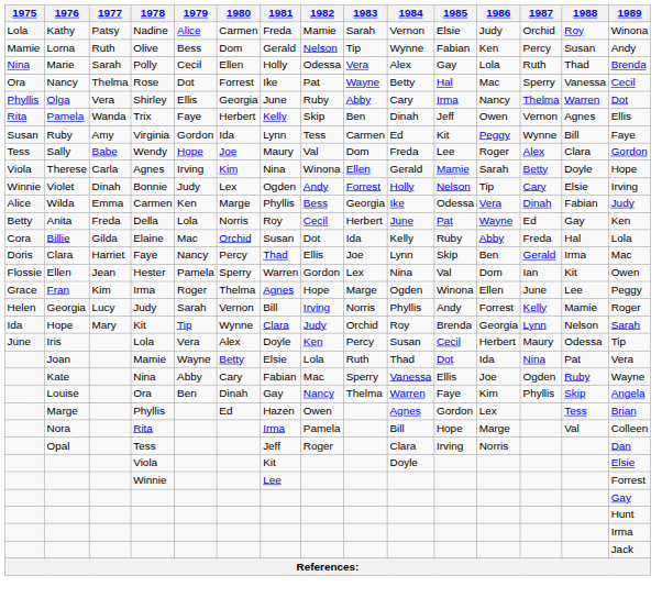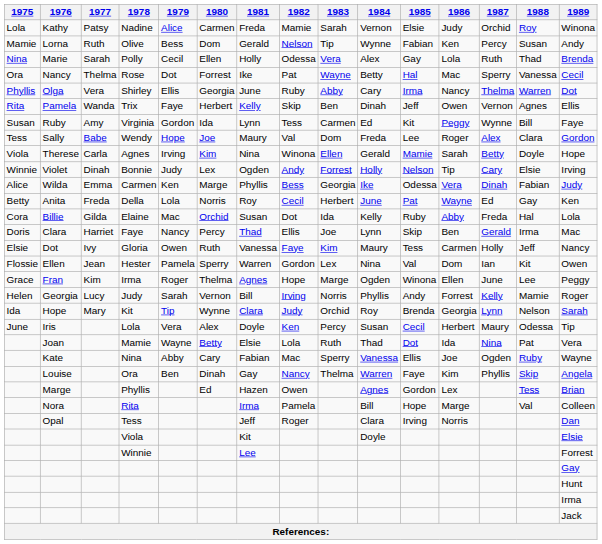 <table class="wikitable" width="100%">
 <tr>
 <th><a href='#'>1975</a></th>
 <th><a href='#'>1976</a></th>
 <th><a href='#'>1977</a></th>
 <th><a href='#'>1978</a></th>
 <th><a href='#'>1979</a></th>
 <th><a href='#'>1980</a></th>
 <th><a href='#'>1981</a></th>
 <th><a href='#'>1982</a></th>
 <th><a href='#'>1983</a></th>
 <th><a href='#'>1984</a></th>
 <th><a href='#'>1985</a></th>
 <th><a href='#'>1986</a></th>
 <th><a href='#'>1987</a></th>
 <th><a href='#'>1988</a></th>
 <th><a href='#'>1989</a></th>
 </tr>
 <tr>
 <td>Lola</td>
 <td>Kathy</td>
 <td>Patsy</td>
 <td>Nadine</td>
 <td><a href='#'>Alice</a></td>
 <td>Carmen</td>
 <td>Freda</td>
 <td>Mamie</td>
 <td>Sarah</td>
 <td>Vernon</td>
 <td>Elsie</td>
 <td>Judy</td>
 <td>Orchid</td>
 <td><a href='#'>Roy</a></td>
 <td>Winona</td>
 </tr>
 <tr>
 <td>Mamie</td>
 <td>Lorna</td>
 <td>Ruth</td>
 <td>Olive</td>
 <td>Bess</td>
 <td>Dom</td>
 <td>Gerald</td>
 <td><a href='#'>Nelson</a></td>
 <td>Tip</td>
 <td>Wynne</td>
 <td>Fabian</td>
 <td>Ken</td>
 <td>Percy</td>
 <td>Susan</td>
 <td>Andy</td>
 </tr>
 <tr>
 <td><a href='#'>Nina</a></td>
 <td>Marie</td>
 <td>Sarah</td>
 <td>Polly</td>
 <td>Cecil</td>
 <td>Ellen</td>
 <td>Holly</td>
 <td>Odessa</td>
 <td><a href='#'>Vera</a></td>
 <td>Alex</td>
 <td>Gay</td>
 <td>Lola</td>
 <td>Ruth</td>
 <td>Thad</td>
 <td><a href='#'>Brenda</a></td>
 </tr>
 <tr>
 <td>Ora</td>
 <td>Nancy</td>
 <td>Thelma</td>
 <td>Rose</td>
 <td>Dot</td>
 <td>Forrest</td>
 <td>Ike</td>
 <td>Pat</td>
 <td><a href='#'>Wayne</a></td>
 <td>Betty</td>
 <td><a href='#'>Hal</a></td>
 <td>Mac</td>
 <td>Sperry</td>
 <td>Vanessa</td>
 <td><a href='#'>Cecil</a></td>
 </tr>
 <tr>
 <td><a href='#'>Phyllis</a></td>
 <td><a href='#'>Olga</a></td>
 <td>Vera</td>
 <td>Shirley</td>
 <td>Ellis</td>
 <td>Georgia</td>
 <td>June</td>
 <td>Ruby</td>
 <td><a href='#'>Abby</a></td>
 <td>Cary</td>
 <td><a href='#'>Irma</a></td>
 <td>Nancy</td>
 <td><a href='#'>Thelma</a></td>
 <td><a href='#'>Warren</a></td>
 <td><a href='#'>Dot</a></td>
 </tr>
 <tr>
 <td><a href='#'>Rita</a></td>
 <td><a href='#'>Pamela</a></td>
 <td>Wanda</td>
 <td>Trix</td>
 <td>Faye</td>
 <td>Herbert</td>
 <td><a href='#'>Kelly</a></td>
 <td>Skip</td>
 <td>Ben</td>
 <td>Dinah</td>
 <td>Jeff</td>
 <td>Owen</td>
 <td>Vernon</td>
 <td>Agnes</td>
 <td>Ellis</td>
 </tr>
 <tr>
 <td>Susan</td>
 <td>Ruby</td>
 <td>Amy</td>
 <td>Virginia</td>
 <td>Gordon</td>
 <td>Ida</td>
 <td>Lynn</td>
 <td>Tess</td>
 <td>Carmen</td>
 <td>Ed</td>
 <td>Kit</td>
 <td><a href='#'>Peggy</a></td>
 <td>Wynne</td>
 <td>Bill</td>
 <td>Faye</td>
 </tr>
 <tr>
 <td>Tess</td>
 <td>Sally</td>
 <td><a href='#'>Babe</a></td>
 <td>Wendy</td>
 <td><a href='#'>Hope</a></td>
 <td><a href='#'>Joe</a></td>
 <td>Maury</td>
 <td>Val</td>
 <td>Dom</td>
 <td>Freda</td>
 <td>Lee</td>
 <td>Roger</td>
 <td><a href='#'>Alex</a></td>
 <td>Clara</td>
 <td><a href='#'>Gordon</a></td>
 </tr>
 <tr>
 <td>Viola</td>
 <td>Therese</td>
 <td>Carla</td>
 <td>Agnes</td>
 <td>Irving</td>
 <td><a href='#'>Kim</a></td>
 <td>Nina</td>
 <td>Winona</td>
 <td><a href='#'>Ellen</a></td>
 <td>Gerald</td>
 <td><a href='#'>Mamie</a></td>
 <td>Sarah</td>
 <td><a href='#'>Betty</a></td>
 <td>Doyle</td>
 <td>Hope</td>
 </tr>
 <tr>
 <td>Winnie</td>
 <td>Violet</td>
 <td>Dinah</td>
 <td>Bonnie</td>
 <td>Judy</td>
 <td>Lex</td>
 <td>Ogden</td>
 <td><a href='#'>Andy</a></td>
 <td><a href='#'>Forrest</a></td>
 <td><a href='#'>Holly</a></td>
 <td><a href='#'>Nelson</a></td>
 <td>Tip</td>
 <td><a href='#'>Cary</a></td>
 <td>Elsie</td>
 <td>Irving</td>
 </tr>
 <tr>
 <td>Alice</td>
 <td>Wilda</td>
 <td>Emma</td>
 <td>Carmen</td>
 <td>Ken</td>
 <td>Marge</td>
 <td>Phyllis</td>
 <td><a href='#'>Bess</a></td>
 <td>Georgia</td>
 <td><a href='#'>Ike</a></td>
 <td>Odessa</td>
 <td><a href='#'>Vera</a></td>
 <td><a href='#'>Dinah</a></td>
 <td>Fabian</td>
 <td><a href='#'>Judy</a></td>
 </tr>
 <tr>
 <td>Betty</td>
 <td>Anita</td>
 <td>Freda</td>
 <td>Della</td>
 <td>Lola</td>
 <td>Norris</td>
 <td>Roy</td>
 <td><a href='#'>Cecil</a></td>
 <td>Herbert</td>
 <td><a href='#'>June</a></td>
 <td><a href='#'>Pat</a></td>
 <td><a href='#'>Wayne</a></td>
 <td>Ed</td>
 <td>Gay</td>
 <td>Ken</td>
 </tr>
 <tr>
 <td>Cora</td>
 <td><a href='#'>Billie</a></td>
 <td>Gilda</td>
 <td>Elaine</td>
 <td>Mac</td>
 <td><a href='#'>Orchid</a></td>
 <td>Susan</td>
 <td>Dot</td>
 <td>Ida</td>
 <td>Kelly</td>
 <td>Ruby</td>
 <td><a href='#'>Abby</a></td>
 <td>Freda</td>
 <td>Hal</td>
 <td>Lola</td>
 </tr>
 <tr>
 <td>Doris</td>
 <td>Clara</td>
 <td>Harriet</td>
 <td>Faye</td>
 <td>Nancy</td>
 <td>Percy</td>
 <td><a href='#'>Thad</a></td>
 <td>Ellis</td>
 <td>Joe</td>
 <td>Lynn</td>
 <td>Skip</td>
 <td>Ben</td>
 <td><a href='#'>Gerald</a></td>
 <td>Irma</td>
 <td>Mac</td>
+</tr>
+<tr>
+<td>Elsie</td>
+<td>Dot</td>
+<td>Ivy</td>
+<td>Gloria</td>
+<td>Owen</td>
+<td>Ruth</td>
+<td>Vanessa</td>
+<td><a href='#'>Faye</a></td>
+<td><a href='#'>Kim</a></td>
+<td>Maury</td>
+<td>Tess</td>
+<td>Carmen</td>
+<td>Holly</td>
+<td>Jeff</td>
+<td>Nancy</td>
 </tr>
 <tr>
 <td>Flossie</td>
 <td>Ellen</td>
 <td>Jean</td>
 <td>Hester</td>
 <td>Pamela</td>
 <td>Sperry</td>
 <td>Warren</td>
 <td>Gordon</td>
 <td>Lex</td>
 <td>Nina</td>
 <td>Val</td>
 <td>Dom</td>
 <td>Ian</td>
 <td>Kit</td>
 <td>Owen</td>
 </tr>
 <tr>
 <td>Grace</td>
 <td><a href='#'>Fran</a></td>
 <td>Kim</td>
 <td>Irma</td>
 <td>Roger</td>
 <td>Thelma</td>
 <td><a href='#'>Agnes</a></td>
 <td>Hope</td>
 <td>Marge</td>
 <td>Ogden</td>
 <td>Winona</td>
 <td>Ellen</td>
 <td>June</td>
 <td>Lee</td>
 <td>Peggy</td>
 </tr>
 <tr>
 <td>Helen</td>
 <td>Georgia</td>
 <td>Lucy</td>
 <td>Judy</td>
 <td>Sarah</td>
 <td>Vernon</td>
 <td>Bill</td>
 <td><a href='#'>Irving</a></td>
 <td>Norris</td>
 <td>Phyllis</td>
 <td>Andy</td>
 <td>Forrest</td>
 <td><a href='#'>Kelly</a></td>
 <td>Mamie</td>
 <td>Roger</td>
 </tr>
 <tr>
 <td>Ida</td>
 <td>Hope</td>
 <td>Mary</td>
 <td>Kit</td>
 <td><a href='#'>Tip</a></td>
 <td>Wynne</td>
 <td><a href='#'>Clara</a></td>
 <td><a href='#'>Judy</a></td>
 <td>Orchid</td>
 <td>Roy</td>
 <td>Brenda</td>
 <td>Georgia</td>
 <td><a href='#'>Lynn</a></td>
 <td>Nelson</td>
 <td><a href='#'>Sarah</a></td>
 </tr>
 <tr>
 <td>June</td>
 <td>Iris</td>
 <td></td>
 <td>Lola</td>
 <td>Vera</td>
 <td>Alex</td>
 <td>Doyle</td>
 <td><a href='#'>Ken</a></td>
 <td>Percy</td>
 <td>Susan</td>
 <td><a href='#'>Cecil</a></td>
 <td>Herbert</td>
 <td>Maury</td>
 <td>Odessa</td>
 <td>Tip</td>
 </tr>
 <tr>
 <td></td>
 <td>Joan</td>
 <td></td>
 <td>Mamie</td>
 <td>Wayne</td>
 <td><a href='#'>Betty</a></td>
 <td>Elsie</td>
 <td>Lola</td>
 <td>Ruth</td>
 <td>Thad</td>
 <td><a href='#'>Dot</a></td>
 <td>Ida</td>
 <td><a href='#'>Nina</a></td>
 <td>Pat</td>
 <td>Vera</td>
 </tr>
 <tr>
 <td></td>
 <td>Kate</td>
 <td></td>
 <td>Nina</td>
 <td>Abby</td>
 <td>Cary</td>
 <td>Fabian</td>
 <td>Mac</td>
 <td>Sperry</td>
 <td><a href='#'>Vanessa</a></td>
 <td>Ellis</td>
 <td>Joe</td>
 <td>Ogden</td>
 <td><a href='#'>Ruby</a></td>
 <td>Wayne</td>
 </tr>
 <tr>
 <td></td>
 <td>Louise</td>
 <td></td>
 <td>Ora</td>
 <td>Ben</td>
 <td>Dinah</td>
 <td>Gay</td>
 <td><a href='#'>Nancy</a></td>
 <td>Thelma</td>
 <td><a href='#'>Warren</a></td>
 <td>Faye</td>
 <td>Kim</td>
 <td>Phyllis</td>
 <td><a href='#'>Skip</a></td>
 <td><a href='#'>Angela</a></td>
 </tr>
 <tr>
 <td></td>
 <td>Marge</td>
 <td></td>
 <td>Phyllis</td>
 <td></td>
 <td>Ed</td>
 <td>Hazen</td>
 <td>Owen</td>
 <td></td>
 <td><a href='#'>Agnes</a></td>
 <td>Gordon</td>
 <td>Lex</td>
 <td></td>
 <td><a href='#'>Tess</a></td>
 <td><a href='#'>Brian</a></td>
 </tr>
 <tr>
 <td></td>
 <td>Nora</td>
 <td></td>
 <td><a href='#'>Rita</a></td>
 <td></td>
 <td></td>
 <td><a href='#'>Irma</a></td>
 <td>Pamela</td>
 <td></td>
 <td>Bill</td>
 <td>Hope</td>
 <td>Marge</td>
 <td></td>
 <td>Val</td>
 <td>Colleen</td>
 </tr>
 <tr>
 <td></td>
 <td>Opal</td>
 <td></td>
 <td>Tess</td>
 <td></td>
 <td></td>
 <td>Jeff</td>
 <td>Roger</td>
 <td></td>
 <td>Clara</td>
 <td>Irving</td>
 <td>Norris</td>
 <td></td>
 <td></td>
 <td><a href='#'>Dan</a></td>
 </tr>
 <tr>
 <td></td>
 <td></td>
 <td></td>
 <td>Viola</td>
 <td></td>
 <td></td>
 <td>Kit</td>
 <td></td>
 <td></td>
 <td>Doyle</td>
 <td></td>
 <td></td>
 <td></td>
 <td></td>
 <td><a href='#'>Elsie</a></td>
 </tr>
 <tr>
 <td></td>
 <td></td>
 <td></td>
 <td>Winnie</td>
 <td></td>
 <td></td>
 <td><a href='#'>Lee</a></td>
 <td></td>
 <td></td>
 <td></td>
 <td></td>
 <td></td>
 <td></td>
 <td></td>
 <td>Forrest</td>
 </tr>
 <tr>
 <td></td>
 <td></td>
 <td></td>
 <td></td>
 <td></td>
 <td></td>
 <td></td>
 <td></td>
 <td></td>
 <td></td>
 <td></td>
 <td></td>
 <td></td>
 <td></td>
 <td><a href='#'>Gay</a></td>
 </tr>
 <tr>
 <td></td>
 <td></td>
 <td></td>
 <td></td>
 <td></td>
 <td></td>
 <td></td>
 <td></td>
 <td></td>
 <td></td>
 <td></td>
 <td></td>
 <td></td>
 <td></td>
 <td>Hunt</td>
 </tr>
 <tr>
 <td></td>
 <td></td>
 <td></td>
 <td></td>
 <td></td>
 <td></td>
 <td></td>
 <td></td>
 <td></td>
 <td></td>
 <td></td>
 <td></td>
 <td></td>
 <td></td>
 <td>Irma</td>
 </tr>
 <tr>
 <td></td>
 <td></td>
 <td></td>
 <td></td>
 <td></td>
 <td></td>
 <td></td>
 <td></td>
 <td></td>
 <td></td>
 <td></td>
 <td></td>
 <td></td>
 <td></td>
 <td>Jack</td>
 </tr>
 <tr>
 <th colspan=15>References:</th>
 </tr>
 </table>
